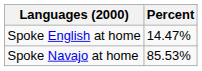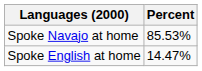 <table class="wikitable sortable collapsible" style="font-size: 90%;">
 <tr>
 <th>Languages (2000) </th>
 <th>Percent</th>
 </tr>
 <tr>
+<td>Spoke <a href='#'>Navajo</a> at home</td>
+<td>85.53%</td>
+</tr>
+<tr>
 <td>Spoke <a href='#'>English</a> at home</td>
 <td>14.47%</td>
 </tr>
-<tr>
-<td>Spoke <a href='#'>Navajo</a> at home</td>
-<td>85.53%</td>
-</tr>
 </table>
